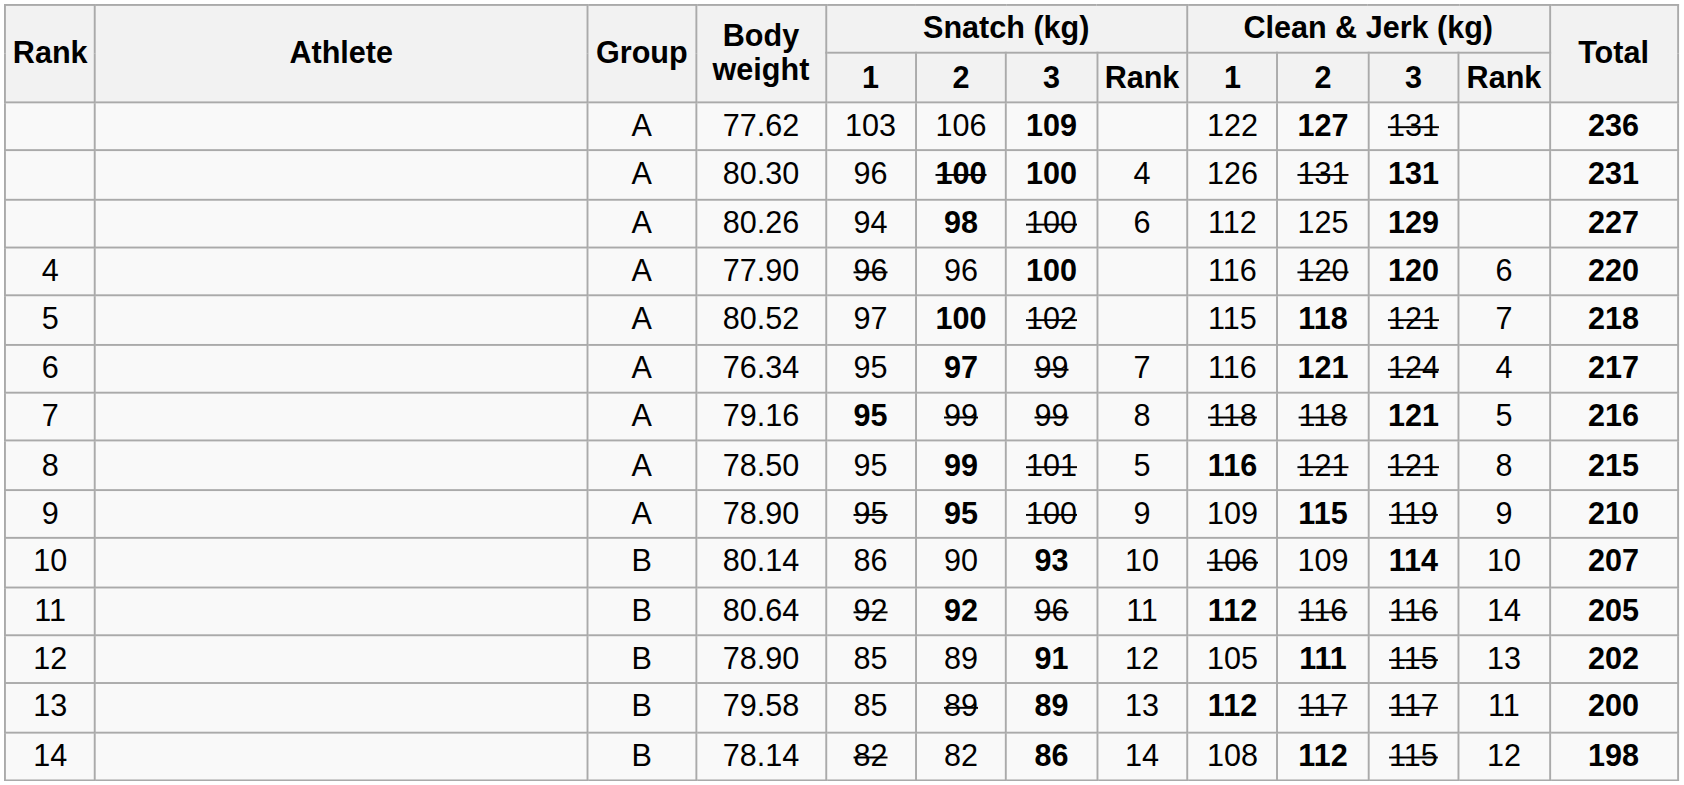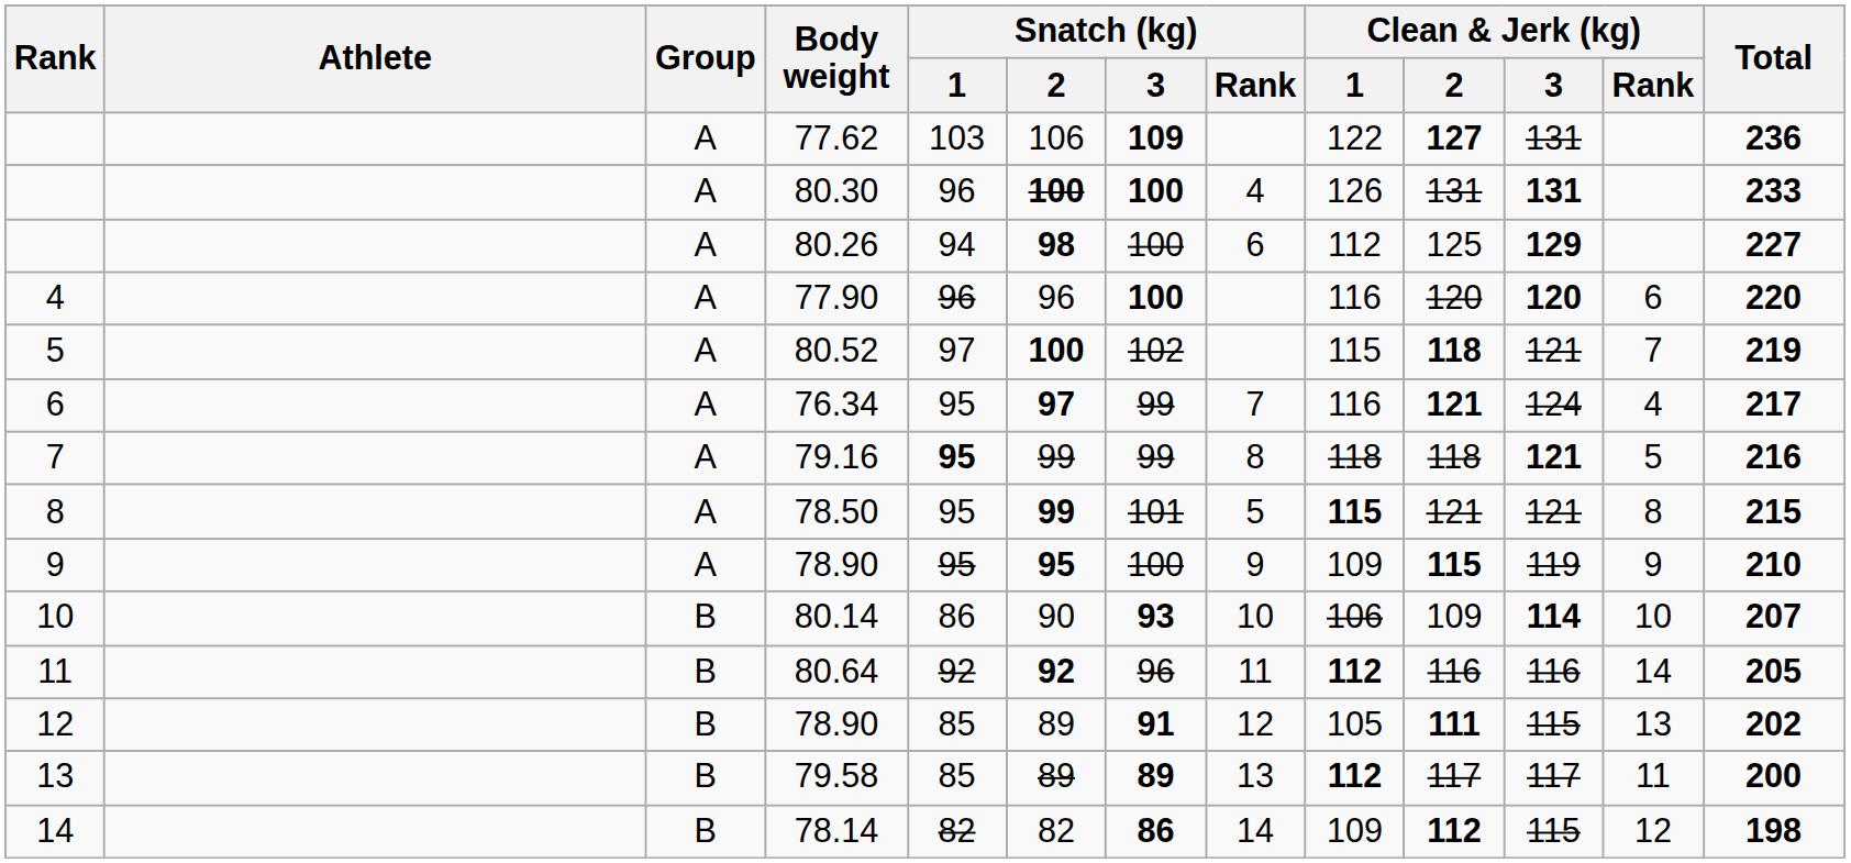 <table class = "wikitable" style="text-align:center;">
 <tr>
 <th rowspan=2 width=40>Rank</th>
 <th rowspan=2 width=250>Athlete</th>
 <th rowspan=2 width=50>Group</th>
 <th rowspan=2 width=60>Body weight</th>
 <th colspan=4>Snatch (kg)</th>
 <th colspan=4>Clean & Jerk (kg)</th>
 <th rowspan=2 width=60>Total</th>
 </tr>
 <tr>
 <th width=40>1</th>
 <th width=40>2</th>
 <th width=40>3</th>
 <th width=40>Rank</th>
 <th width=40>1</th>
 <th width=40>2</th>
 <th width=40>3</th>
 <th width=40>Rank</th>
 </tr>
 <tr>
 <td></td>
 <td align=left></td>
 <td>A</td>
 <td>77.62</td>
 <td>103</td>
 <td>106</td>
 <td><strong>109</strong></td>
 <td></td>
 <td>122</td>
 <td><strong>127</strong></td>
 <td><s>131</s></td>
 <td></td>
 <td><strong>236</strong></td>
 </tr>
 <tr>
 <td></td>
 <td align=left></td>
 <td>A</td>
 <td>80.30</td>
 <td>96</td>
 <td><strong><s>100</s></strong></td>
 <td><strong>100</strong></td>
 <td>4</td>
 <td>126</td>
 <td><s>131</s></td>
 <td><strong>131</strong></td>
 <td></td>
-<td><strong>231</strong></td>
+<td><strong>233</strong></td>
 </tr>
 <tr>
 <td></td>
 <td align=left></td>
 <td>A</td>
 <td>80.26</td>
 <td>94</td>
 <td><strong>98</strong></td>
 <td><s>100</s></td>
 <td>6</td>
 <td>112</td>
 <td>125</td>
 <td><strong>129</strong></td>
 <td></td>
 <td><strong>227</strong></td>
 </tr>
 <tr>
 <td>4</td>
 <td align=left></td>
 <td>A</td>
 <td>77.90</td>
 <td><s>96</s></td>
 <td>96</td>
 <td><strong>100</strong></td>
 <td></td>
 <td>116</td>
 <td><s>120</s></td>
 <td><strong>120</strong></td>
 <td>6</td>
 <td><strong>220</strong></td>
 </tr>
 <tr>
 <td>5</td>
 <td align=left></td>
 <td>A</td>
 <td>80.52</td>
 <td>97</td>
 <td><strong>100</strong></td>
 <td><s>102</s></td>
 <td></td>
 <td>115</td>
 <td><strong>118</strong></td>
 <td><s>121</s></td>
 <td>7</td>
-<td><strong>218</strong></td>
+<td><strong>219</strong></td>
 </tr>
 <tr>
 <td>6</td>
 <td align=left></td>
 <td>A</td>
 <td>76.34</td>
 <td>95</td>
 <td><strong>97</strong></td>
 <td><s>99</s></td>
 <td>7</td>
 <td>116</td>
 <td><strong>121</strong></td>
 <td><s>124</s></td>
 <td>4</td>
 <td><strong>217</strong></td>
 </tr>
 <tr>
 <td>7</td>
 <td align=left></td>
 <td>A</td>
 <td>79.16</td>
 <td><strong>95</strong></td>
 <td><s>99</s></td>
 <td><s>99</s></td>
 <td>8</td>
 <td><s>118</s></td>
 <td><s>118</s></td>
 <td><strong>121</strong></td>
 <td>5</td>
 <td><strong>216</strong></td>
 </tr>
 <tr>
 <td>8</td>
 <td align=left></td>
 <td>A</td>
 <td>78.50</td>
 <td>95</td>
 <td><strong>99</strong></td>
 <td><s>101</s></td>
 <td>5</td>
-<td><strong>116</strong></td>
+<td><strong>115</strong></td>
 <td><s>121</s></td>
 <td><s>121</s></td>
 <td>8</td>
 <td><strong>215</strong></td>
 </tr>
 <tr>
 <td>9</td>
 <td align=left></td>
 <td>A</td>
 <td>78.90</td>
 <td><s>95</s></td>
 <td><strong>95</strong></td>
 <td><s>100</s></td>
 <td>9</td>
 <td>109</td>
 <td><strong>115</strong></td>
 <td><s>119</s></td>
 <td>9</td>
 <td><strong>210</strong></td>
 </tr>
 <tr>
 <td>10</td>
 <td align=left></td>
 <td>B</td>
 <td>80.14</td>
 <td>86</td>
 <td>90</td>
 <td><strong>93</strong></td>
 <td>10</td>
 <td><s>106</s></td>
 <td>109</td>
 <td><strong>114</strong></td>
 <td>10</td>
 <td><strong>207</strong></td>
 </tr>
 <tr>
 <td>11</td>
 <td align=left></td>
 <td>B</td>
 <td>80.64</td>
 <td><s>92</s></td>
 <td><strong>92</strong></td>
 <td><s>96</s></td>
 <td>11</td>
 <td><strong>112</strong></td>
 <td><s>116</s></td>
 <td><s>116</s></td>
 <td>14</td>
 <td><strong>205</strong></td>
 </tr>
 <tr>
 <td>12</td>
 <td align=left></td>
 <td>B</td>
 <td>78.90</td>
 <td>85</td>
 <td>89</td>
 <td><strong>91</strong></td>
 <td>12</td>
 <td>105</td>
 <td><strong>111</strong></td>
 <td><s>115</s></td>
 <td>13</td>
 <td><strong>202</strong></td>
 </tr>
 <tr>
 <td>13</td>
 <td align=left></td>
 <td>B</td>
 <td>79.58</td>
 <td>85</td>
 <td><s>89</s></td>
 <td><strong>89</strong></td>
 <td>13</td>
 <td><strong>112</strong></td>
 <td><s>117</s></td>
 <td><s>117</s></td>
 <td>11</td>
 <td><strong>200</strong></td>
 </tr>
 <tr>
 <td>14</td>
 <td align=left></td>
 <td>B</td>
 <td>78.14</td>
 <td><s>82</s></td>
 <td>82</td>
 <td><strong>86</strong></td>
 <td>14</td>
-<td>108</td>
+<td>109</td>
 <td><strong>112</strong></td>
 <td><s>115</s></td>
 <td>12</td>
 <td><strong>198</strong></td>
 </tr>
 </table>
